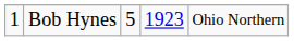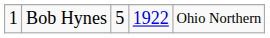 <table class="wikitable">
 <tr>
 </tr>
 <tr>
 <td>1</td>
 <td>Bob Hynes</td>
 <td>5</td>
-<td><a href='#'>1923</a></td>
+<td><a href='#'>1922</a></td>
 <td style="font-size:80%;">Ohio Northern</td>
 </tr>
 </table>
